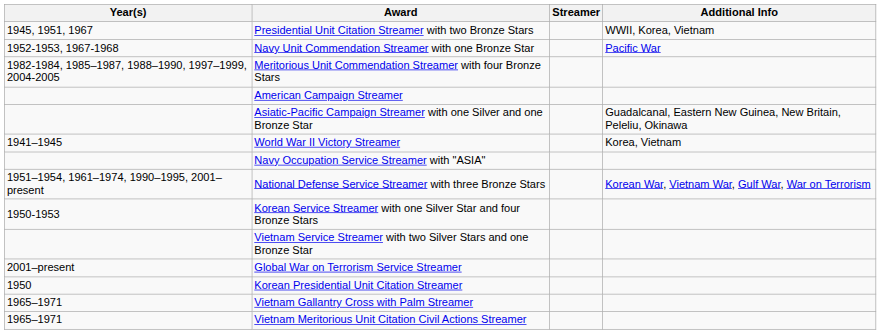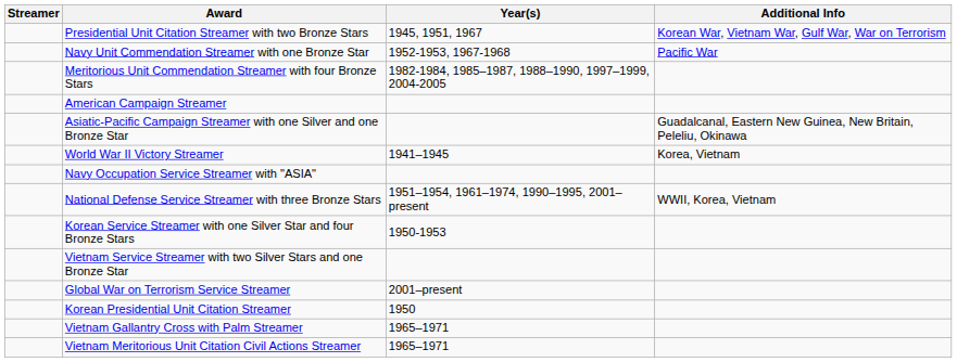 <table class="wikitable" style="margin:auto;">
 <tr>
+<th>Streamer</th>
+<th>Award</th>
 <th>Year(s)</th>
-<th>Award</th>
-<th>Streamer</th>
 <th>Additional Info</th>
 </tr>
 <tr>
+<td></td>
+<td><a href='#'>Presidential Unit Citation Streamer</a> with two Bronze Stars</td>
 <td>1945, 1951, 1967</td>
-<td><a href='#'>Presidential Unit Citation Streamer</a> with two Bronze Stars</td>
+<td><a href='#'>Korean War</a>, <a href='#'>Vietnam War</a>, <a href='#'>Gulf War</a>, <a href='#'>War on Terrorism</a></td>
+</tr>
+<tr>
 <td></td>
+<td><a href='#'>Navy Unit Commendation Streamer</a> with one Bronze Star</td>
+<td>1952-1953, 1967-1968</td>
+<td><a href='#'>Pacific War</a></td>
+</tr>
+<tr>
+<td></td>
+<td><a href='#'>Meritorious Unit Commendation Streamer</a> with four Bronze Stars</td>
+<td>1982-1984, 1985–1987, 1988–1990, 1997–1999, 2004-2005</td>
+<td><br></td>
+</tr>
+<tr>
+<td></td>
+<td><a href='#'>American Campaign Streamer</a></td>
+<td><br></td>
+<td><br></td>
+</tr>
+<tr>
+<td></td>
+<td><a href='#'>Asiatic-Pacific Campaign Streamer</a> with one Silver and one Bronze Star</td>
+<td><br></td>
+<td>Guadalcanal, Eastern New Guinea, New Britain, Peleliu, Okinawa</td>
+</tr>
+<tr>
+<td></td>
+<td><a href='#'>World War II Victory Streamer</a></td>
+<td>1941–1945</td>
+<td>Korea, Vietnam</td>
+</tr>
+<tr>
+<td></td>
+<td><a href='#'>Navy Occupation Service Streamer</a> with "ASIA"</td>
+<td><br></td>
+<td><br></td>
+</tr>
+<tr>
+<td></td>
+<td><a href='#'>National Defense Service Streamer</a> with three Bronze Stars</td>
+<td>1951–1954, 1961–1974, 1990–1995, 2001–present</td>
 <td>WWII, Korea, Vietnam</td>
 </tr>
 <tr>
-<td>1952-1953, 1967-1968</td>
-<td><a href='#'>Navy Unit Commendation Streamer</a> with one Bronze Star</td>
 <td></td>
-<td><a href='#'>Pacific War</a></td>
-</tr>
-<tr>
-<td>1982-1984, 1985–1987, 1988–1990, 1997–1999, 2004-2005</td>
-<td><a href='#'>Meritorious Unit Commendation Streamer</a> with four Bronze Stars</td>
-<td></td>
+<td><a href='#'>Korean Service Streamer</a> with one Silver Star and four Bronze Stars</td>
+<td>1950-1953</td>
 <td><br></td>
 </tr>
 <tr>
+<td></td>
+<td><a href='#'>Vietnam Service Streamer</a> with two Silver Stars and one Bronze Star</td>
 <td><br></td>
-<td><a href='#'>American Campaign Streamer</a></td>
-<td></td>
 <td><br></td>
 </tr>
 <tr>
-<td><br></td>
-<td><a href='#'>Asiatic-Pacific Campaign Streamer</a> with one Silver and one Bronze Star</td>
 <td></td>
-<td>Guadalcanal, Eastern New Guinea, New Britain, Peleliu, Okinawa</td>
-</tr>
-<tr>
-<td>1941–1945</td>
-<td><a href='#'>World War II Victory Streamer</a></td>
-<td></td>
-<td>Korea, Vietnam</td>
-</tr>
-<tr>
-<td><br></td>
-<td><a href='#'>Navy Occupation Service Streamer</a> with "ASIA"</td>
-<td></td>
+<td><a href='#'>Global War on Terrorism Service Streamer</a></td>
+<td>2001–present</td>
 <td><br></td>
 </tr>
 <tr>
-<td>1951–1954, 1961–1974, 1990–1995, 2001–present</td>
-<td><a href='#'>National Defense Service Streamer</a> with three Bronze Stars</td>
 <td></td>
-<td><a href='#'>Korean War</a>, <a href='#'>Vietnam War</a>, <a href='#'>Gulf War</a>, <a href='#'>War on Terrorism</a></td>
-</tr>
-<tr>
-<td>1950-1953</td>
-<td><a href='#'>Korean Service Streamer</a> with one Silver Star and four Bronze Stars</td>
-<td></td>
+<td><a href='#'>Korean Presidential Unit Citation Streamer</a></td>
+<td>1950</td>
 <td><br></td>
 </tr>
 <tr>
-<td><br></td>
-<td><a href='#'>Vietnam Service Streamer</a> with two Silver Stars and one Bronze Star</td>
 <td></td>
+<td><a href='#'>Vietnam Gallantry Cross with Palm Streamer</a></td>
+<td>1965–1971</td>
 <td><br></td>
 </tr>
 <tr>
-<td>2001–present</td>
-<td><a href='#'>Global War on Terrorism Service Streamer</a></td>
 <td></td>
-<td><br></td>
-</tr>
-<tr>
-<td>1950</td>
-<td><a href='#'>Korean Presidential Unit Citation Streamer</a></td>
-<td></td>
-<td><br></td>
-</tr>
-<tr>
+<td><a href='#'>Vietnam Meritorious Unit Citation Civil Actions Streamer</a></td>
 <td>1965–1971</td>
-<td><a href='#'>Vietnam Gallantry Cross with Palm Streamer</a></td>
-<td></td>
-<td><br></td>
-</tr>
-<tr>
-<td>1965–1971</td>
-<td><a href='#'>Vietnam Meritorious Unit Citation Civil Actions Streamer</a></td>
-<td></td>
 <td><br></td>
 </tr>
 </table>
